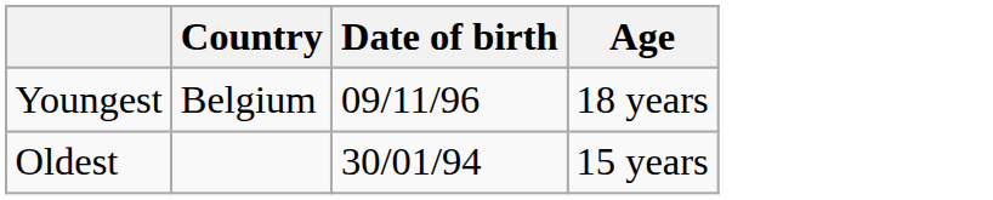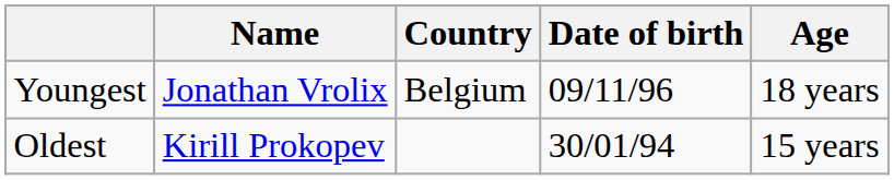 <table class="wikitable">
 <tr>
 <th></th>
+<th>Name</th>
 <th>Country</th>
 <th>Date of birth</th>
 <th>Age</th>
 </tr>
 <tr>
 <td>Youngest</td>
+<td><a href='#'>Jonathan Vrolix</a></td>
 <td>  Belgium</td>
 <td>09/11/96</td>
 <td>18 years</td>
 </tr>
 <tr>
 <td>Oldest</td>
+<td><a href='#'>Kirill Prokopev</a></td>
 <td></td>
 <td>30/01/94</td>
 <td>15 years</td>
 </tr>
 </table>
